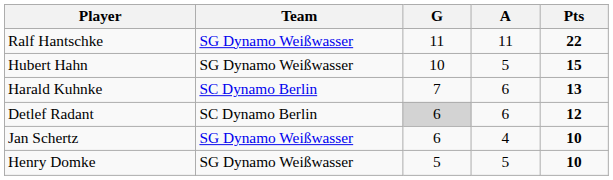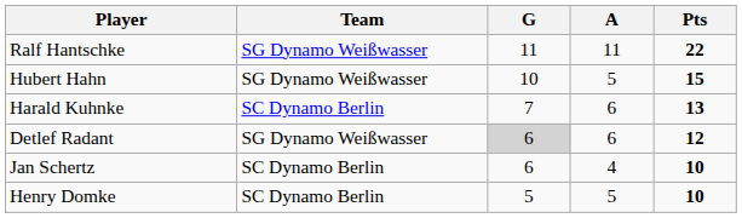 <table class="wikitable sortable">
 <tr>
 <th style="width: 12em;">Player</th>
 <th style="width: 13em;">Team</th>
 <th style="width: 4em;">G</th>
 <th style="width: 4em;">A</th>
 <th style="width: 4em;">Pts</th>
 </tr>
 <tr align="center">
 <td align=left>Ralf Hantschke</td>
 <td align=left><a href='#'>SG Dynamo Weißwasser</a></td>
 <td>11</td>
 <td>11</td>
 <td><strong>22</strong></td>
 </tr>
 <tr align="center">
 <td align=left>Hubert Hahn</td>
 <td align=left>SG Dynamo Weißwasser</td>
 <td>10</td>
 <td>5</td>
 <td><strong>15</strong></td>
 </tr>
 <tr align="center">
 <td align=left>Harald Kuhnke</td>
 <td align=left><a href='#'>SC Dynamo Berlin</a></td>
 <td>7</td>
 <td>6</td>
 <td><strong>13</strong></td>
 </tr>
 <tr align="center">
 <td align=left>Detlef Radant</td>
-<td align=left>SC Dynamo Berlin</td>
+<td align=left>SG Dynamo Weißwasser</td>
 <td style="background: lightgrey;">6</td>
 <td>6</td>
 <td><strong>12</strong></td>
 </tr>
 <tr align="center">
 <td align=left>Jan Schertz</td>
-<td align=left><a href='#'>SG Dynamo Weißwasser</a></td>
+<td align=left>SC Dynamo Berlin</td>
 <td>6</td>
 <td>4</td>
 <td><strong>10</strong></td>
 </tr>
 <tr align="center">
 <td align=left>Henry Domke</td>
-<td align=left>SG Dynamo Weißwasser</td>
+<td align=left>SC Dynamo Berlin</td>
 <td>5</td>
 <td>5</td>
 <td><strong>10</strong></td>
 </tr>
 </table>
